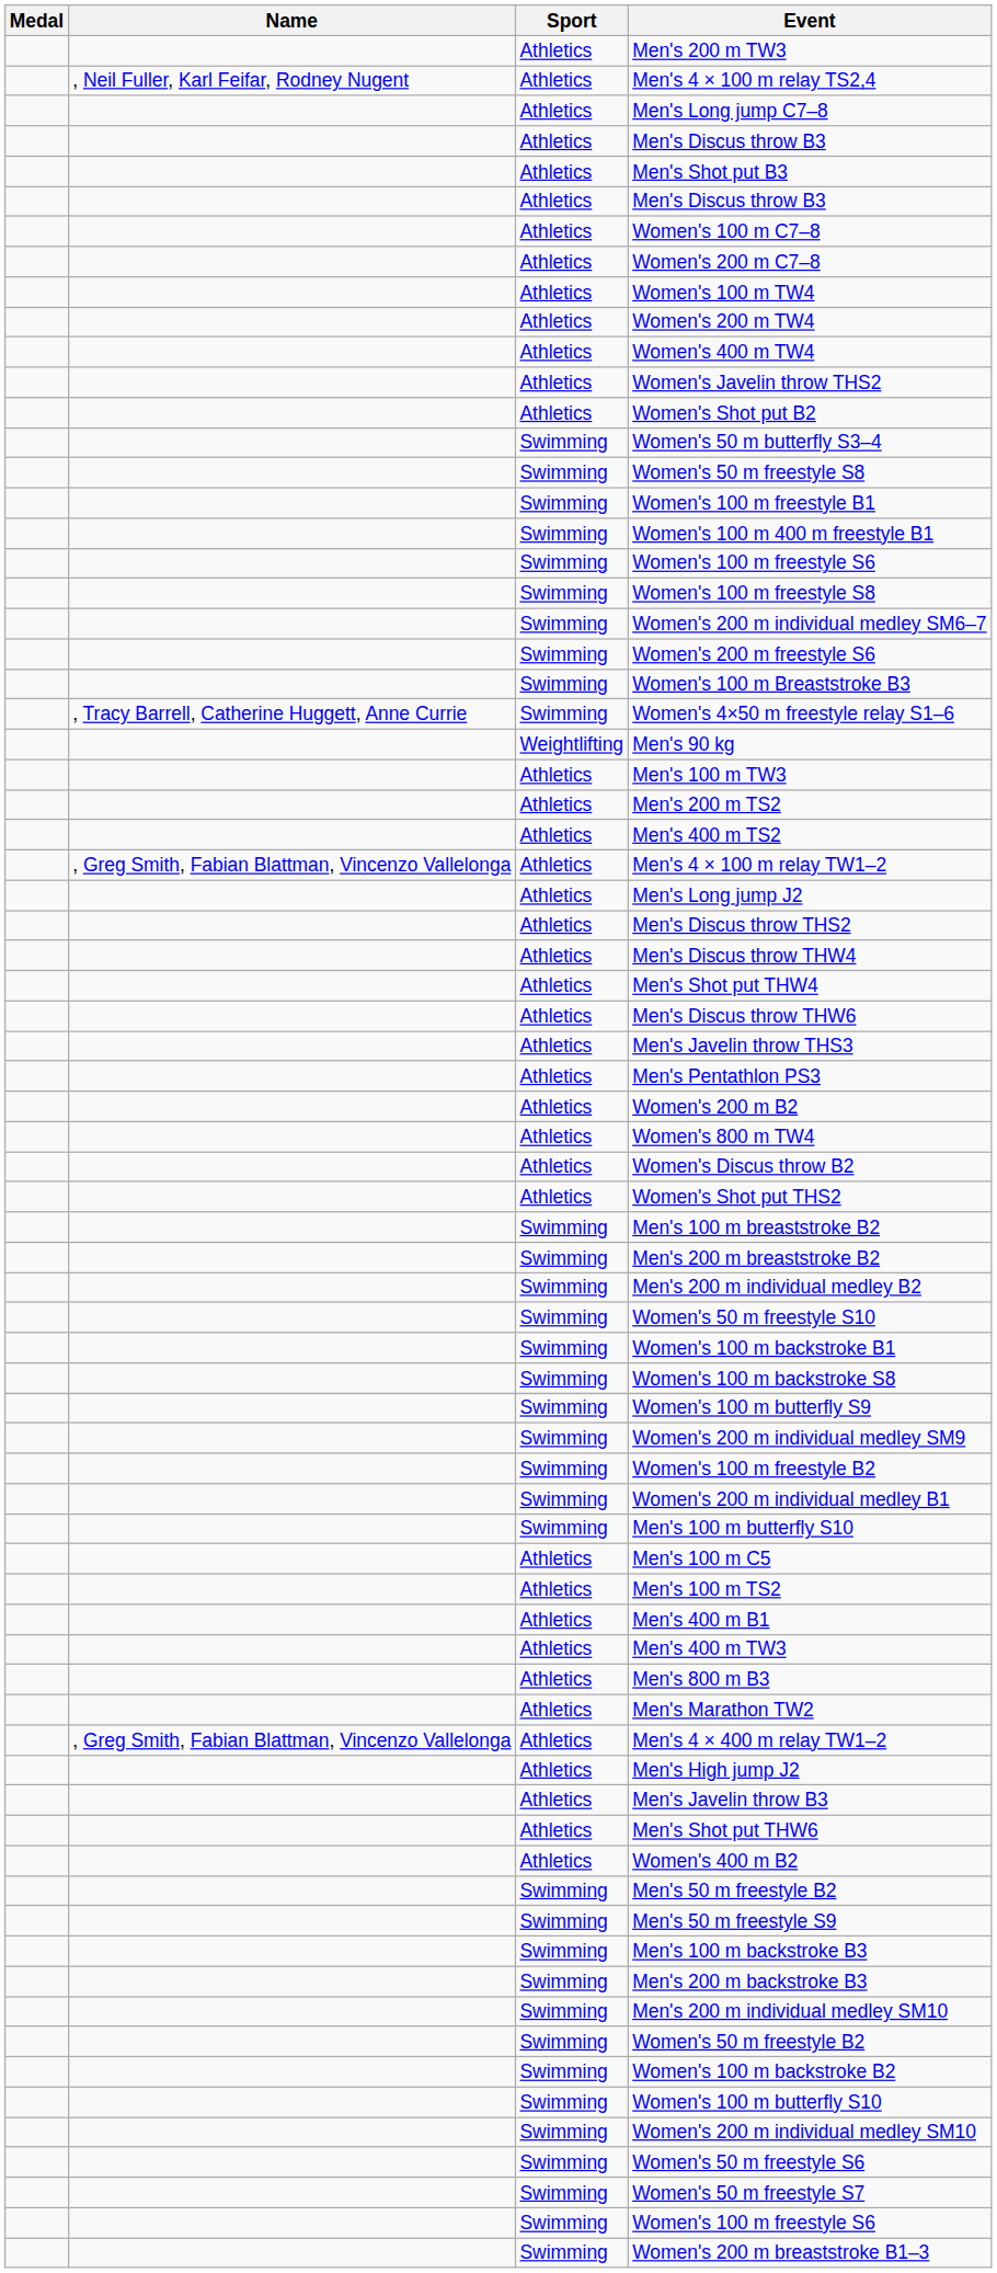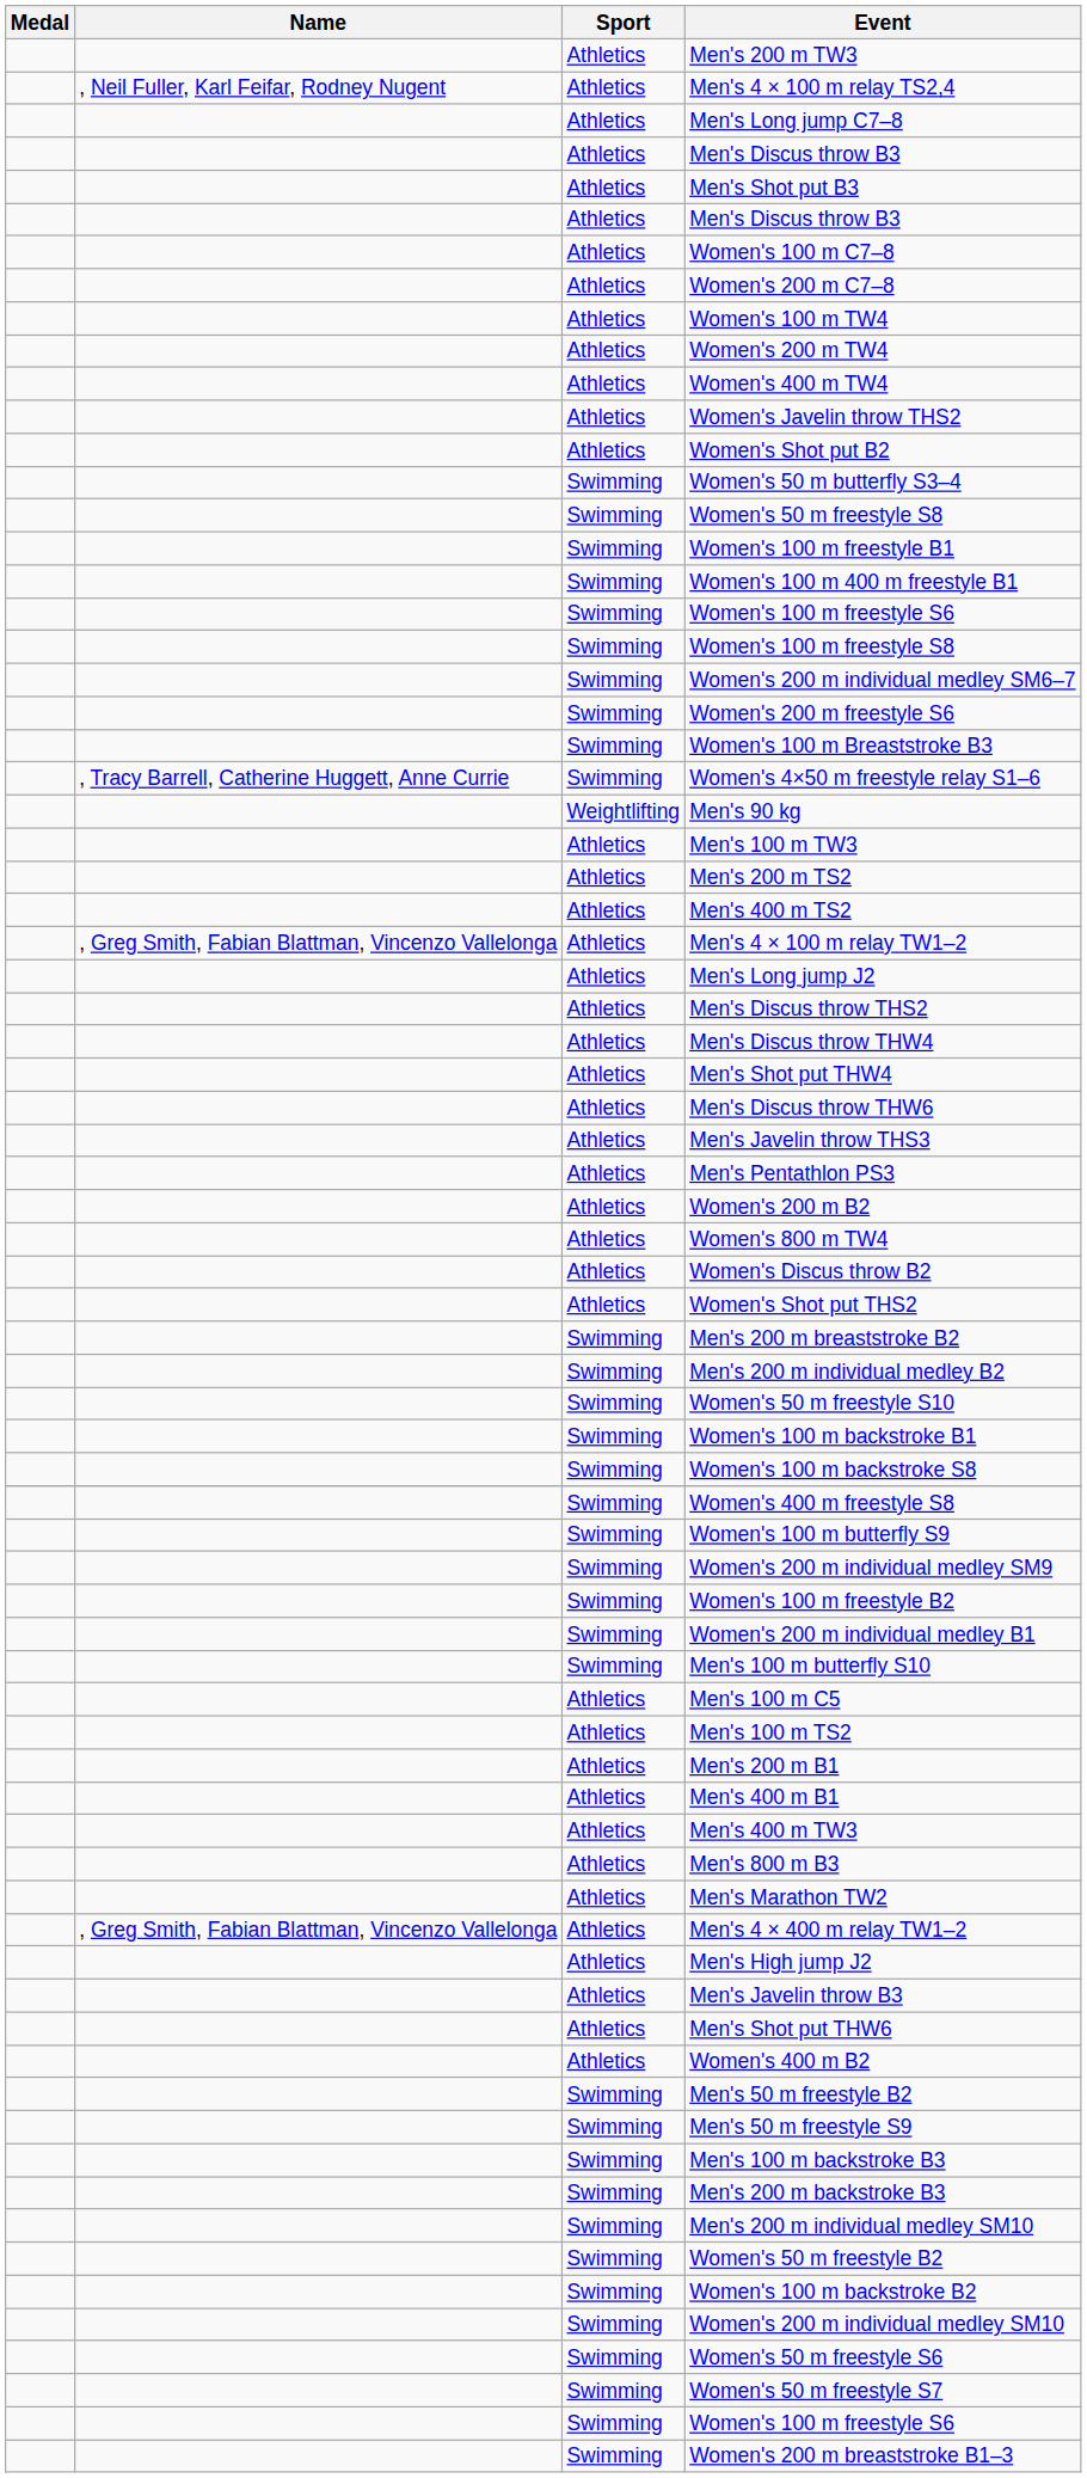 <table class="wikitable sortable" style="font-size:90%">
 <tr>
 <th>Medal</th>
 <th>Name</th>
 <th>Sport</th>
 <th>Event</th>
 </tr>
 <tr>
 <td></td>
 <td></td>
 <td><a href='#'>Athletics</a></td>
 <td><a href='#'>Men's 200 m TW3</a></td>
 </tr>
 <tr>
 <td></td>
 <td>, <a href='#'>Neil Fuller</a>, <a href='#'>Karl Feifar</a>, <a href='#'>Rodney Nugent</a></td>
 <td><a href='#'>Athletics</a></td>
 <td><a href='#'>Men's 4 × 100 m relay TS2,4</a></td>
 </tr>
 <tr>
 <td></td>
 <td></td>
 <td><a href='#'>Athletics</a></td>
 <td><a href='#'>Men's Long jump C7–8</a></td>
 </tr>
 <tr>
 <td></td>
 <td></td>
 <td><a href='#'>Athletics</a></td>
 <td><a href='#'>Men's Discus throw B3</a></td>
 </tr>
 <tr>
 <td></td>
 <td></td>
 <td><a href='#'>Athletics</a></td>
 <td><a href='#'>Men's Shot put B3</a></td>
 </tr>
 <tr>
 <td></td>
 <td></td>
 <td><a href='#'>Athletics</a></td>
 <td><a href='#'>Men's Discus throw B3</a></td>
 </tr>
 <tr>
 <td></td>
 <td></td>
 <td><a href='#'>Athletics</a></td>
 <td><a href='#'>Women's 100 m C7–8</a></td>
 </tr>
 <tr>
 <td></td>
 <td></td>
 <td><a href='#'>Athletics</a></td>
 <td><a href='#'>Women's 200 m C7–8</a></td>
 </tr>
 <tr>
 <td></td>
 <td></td>
 <td><a href='#'>Athletics</a></td>
 <td><a href='#'>Women's 100 m TW4</a></td>
 </tr>
 <tr>
 <td></td>
 <td></td>
 <td><a href='#'>Athletics</a></td>
 <td><a href='#'>Women's 200 m TW4</a></td>
 </tr>
 <tr>
 <td></td>
 <td></td>
 <td><a href='#'>Athletics</a></td>
 <td><a href='#'>Women's 400 m TW4</a></td>
 </tr>
 <tr>
 <td></td>
 <td></td>
 <td><a href='#'>Athletics</a></td>
 <td><a href='#'>Women's Javelin throw THS2</a></td>
 </tr>
 <tr>
 <td></td>
 <td></td>
 <td><a href='#'>Athletics</a></td>
 <td><a href='#'>Women's Shot put B2</a></td>
 </tr>
 <tr>
 <td></td>
 <td></td>
 <td><a href='#'>Swimming</a></td>
 <td><a href='#'>Women's 50 m butterfly S3–4</a></td>
 </tr>
 <tr>
 <td></td>
 <td></td>
 <td><a href='#'>Swimming</a></td>
 <td><a href='#'>Women's 50 m freestyle S8</a></td>
 </tr>
 <tr>
 <td></td>
 <td></td>
 <td><a href='#'>Swimming</a></td>
 <td><a href='#'>Women's 100 m freestyle B1</a></td>
 </tr>
 <tr>
 <td></td>
 <td></td>
 <td><a href='#'>Swimming</a></td>
 <td><a href='#'>Women's 100 m 400 m freestyle B1</a></td>
 </tr>
 <tr>
 <td></td>
 <td></td>
 <td><a href='#'>Swimming</a></td>
 <td><a href='#'>Women's 100 m freestyle S6</a></td>
 </tr>
 <tr>
 <td></td>
 <td></td>
 <td><a href='#'>Swimming</a></td>
 <td><a href='#'>Women's 100 m freestyle S8</a></td>
 </tr>
 <tr>
 <td></td>
 <td></td>
 <td><a href='#'>Swimming</a></td>
 <td><a href='#'>Women's 200 m individual medley SM6–7</a></td>
 </tr>
 <tr>
 <td></td>
 <td></td>
 <td><a href='#'>Swimming</a></td>
 <td><a href='#'>Women's 200 m freestyle S6</a></td>
 </tr>
 <tr>
 <td></td>
 <td></td>
 <td><a href='#'>Swimming</a></td>
 <td><a href='#'>Women's 100 m Breaststroke B3</a></td>
 </tr>
 <tr>
 <td></td>
 <td>, <a href='#'>Tracy Barrell</a>, <a href='#'>Catherine Huggett</a>, <a href='#'>Anne Currie</a></td>
 <td><a href='#'>Swimming</a></td>
 <td><a href='#'>Women's 4×50 m freestyle relay S1–6</a></td>
 </tr>
 <tr>
 <td></td>
 <td></td>
 <td><a href='#'>Weightlifting</a></td>
 <td><a href='#'>Men's 90 kg</a></td>
 </tr>
 <tr>
 <td></td>
 <td></td>
 <td><a href='#'>Athletics</a></td>
 <td><a href='#'>Men's 100 m TW3</a></td>
 </tr>
 <tr>
 <td></td>
 <td></td>
 <td><a href='#'>Athletics</a></td>
 <td><a href='#'>Men's 200 m TS2</a></td>
 </tr>
 <tr>
 <td></td>
 <td></td>
 <td><a href='#'>Athletics</a></td>
 <td><a href='#'>Men's 400 m TS2</a></td>
 </tr>
 <tr>
 <td></td>
 <td>, <a href='#'>Greg Smith</a>, <a href='#'>Fabian Blattman</a>, <a href='#'>Vincenzo Vallelonga</a></td>
 <td><a href='#'>Athletics</a></td>
 <td><a href='#'>Men's 4 × 100 m relay TW1–2</a></td>
 </tr>
 <tr>
 <td></td>
 <td></td>
 <td><a href='#'>Athletics</a></td>
 <td><a href='#'>Men's Long jump J2</a></td>
 </tr>
 <tr>
 <td></td>
 <td></td>
 <td><a href='#'>Athletics</a></td>
 <td><a href='#'>Men's Discus throw THS2</a></td>
 </tr>
 <tr>
 <td></td>
 <td></td>
 <td><a href='#'>Athletics</a></td>
 <td><a href='#'>Men's Discus throw THW4</a></td>
 </tr>
 <tr>
 <td></td>
 <td></td>
 <td><a href='#'>Athletics</a></td>
 <td><a href='#'>Men's Shot put THW4</a></td>
 </tr>
 <tr>
 <td></td>
 <td></td>
 <td><a href='#'>Athletics</a></td>
 <td><a href='#'>Men's Discus throw THW6</a></td>
 </tr>
 <tr>
 <td></td>
 <td></td>
 <td><a href='#'>Athletics</a></td>
 <td><a href='#'>Men's Javelin throw THS3</a></td>
 </tr>
 <tr>
 <td></td>
 <td></td>
 <td><a href='#'>Athletics</a></td>
 <td><a href='#'>Men's Pentathlon PS3</a></td>
 </tr>
 <tr>
 <td></td>
 <td></td>
 <td><a href='#'>Athletics</a></td>
 <td><a href='#'>Women's 200 m B2</a></td>
 </tr>
 <tr>
 <td></td>
 <td></td>
 <td><a href='#'>Athletics</a></td>
 <td><a href='#'>Women's 800 m TW4</a></td>
 </tr>
 <tr>
 <td></td>
 <td></td>
 <td><a href='#'>Athletics</a></td>
 <td><a href='#'>Women's Discus throw B2</a></td>
 </tr>
 <tr>
 <td></td>
 <td></td>
 <td><a href='#'>Athletics</a></td>
 <td><a href='#'>Women's Shot put THS2</a></td>
 </tr>
 <tr>
 <td></td>
 <td></td>
 <td><a href='#'>Swimming</a></td>
-<td><a href='#'>Men's 100 m breaststroke B2</a></td>
-</tr>
-<tr>
-<td></td>
-<td></td>
-<td><a href='#'>Swimming</a></td>
 <td><a href='#'>Men's 200 m breaststroke B2</a></td>
 </tr>
 <tr>
 <td></td>
 <td></td>
 <td><a href='#'>Swimming</a></td>
 <td><a href='#'>Men's 200 m individual medley B2</a></td>
 </tr>
 <tr>
 <td></td>
 <td></td>
 <td><a href='#'>Swimming</a></td>
 <td><a href='#'>Women's 50 m freestyle S10</a></td>
 </tr>
 <tr>
 <td></td>
 <td></td>
 <td><a href='#'>Swimming</a></td>
 <td><a href='#'>Women's 100 m backstroke B1</a></td>
 </tr>
 <tr>
 <td></td>
 <td></td>
 <td><a href='#'>Swimming</a></td>
 <td><a href='#'>Women's 100 m backstroke S8</a></td>
 </tr>
 <tr>
+</tr>
+<tr>
+<td></td>
+<td></td>
+<td><a href='#'>Swimming</a></td>
+<td><a href='#'>Women's 400 m freestyle S8</a></td>
 </tr>
 <tr>
 <td></td>
 <td></td>
 <td><a href='#'>Swimming</a></td>
 <td><a href='#'>Women's 100 m butterfly S9</a></td>
 </tr>
 <tr>
 <td></td>
 <td></td>
 <td><a href='#'>Swimming</a></td>
 <td><a href='#'>Women's 200 m individual medley SM9</a></td>
 </tr>
 <tr>
 <td></td>
 <td></td>
 <td><a href='#'>Swimming</a></td>
 <td><a href='#'>Women's 100 m freestyle B2</a></td>
 </tr>
 <tr>
 <td></td>
 <td></td>
 <td><a href='#'>Swimming</a></td>
 <td><a href='#'>Women's 200 m individual medley B1</a></td>
 </tr>
 <tr>
 <td></td>
 <td></td>
 <td><a href='#'>Swimming</a></td>
 <td><a href='#'>Men's 100 m butterfly S10</a></td>
 </tr>
 <tr>
 <td></td>
 <td></td>
 <td><a href='#'>Athletics</a></td>
 <td><a href='#'>Men's 100 m C5</a></td>
 </tr>
 <tr>
 <td></td>
 <td></td>
 <td><a href='#'>Athletics</a></td>
 <td><a href='#'>Men's 100 m TS2</a></td>
+</tr>
+<tr>
+<td></td>
+<td></td>
+<td><a href='#'>Athletics</a></td>
+<td><a href='#'>Men's 200 m B1</a></td>
 </tr>
 <tr>
 <td></td>
 <td></td>
 <td><a href='#'>Athletics</a></td>
 <td><a href='#'>Men's 400 m B1</a></td>
 </tr>
 <tr>
 <td></td>
 <td></td>
 <td><a href='#'>Athletics</a></td>
 <td><a href='#'>Men's 400 m TW3</a></td>
 </tr>
 <tr>
 <td></td>
 <td></td>
 <td><a href='#'>Athletics</a></td>
 <td><a href='#'>Men's 800 m B3</a></td>
 </tr>
 <tr>
 <td></td>
 <td></td>
 <td><a href='#'>Athletics</a></td>
 <td><a href='#'>Men's Marathon TW2</a></td>
 </tr>
 <tr>
 <td></td>
 <td>, <a href='#'>Greg Smith</a>, <a href='#'>Fabian Blattman</a>, <a href='#'>Vincenzo Vallelonga</a></td>
 <td><a href='#'>Athletics</a></td>
 <td><a href='#'>Men's 4 × 400 m relay TW1–2</a></td>
 </tr>
 <tr>
 <td></td>
 <td></td>
 <td><a href='#'>Athletics</a></td>
 <td><a href='#'>Men's High jump J2</a></td>
 </tr>
 <tr>
 <td></td>
 <td></td>
 <td><a href='#'>Athletics</a></td>
 <td><a href='#'>Men's Javelin throw B3</a></td>
 </tr>
 <tr>
 <td></td>
 <td></td>
 <td><a href='#'>Athletics</a></td>
 <td><a href='#'>Men's Shot put THW6</a></td>
 </tr>
 <tr>
 <td></td>
 <td></td>
 <td><a href='#'>Athletics</a></td>
 <td><a href='#'>Women's 400 m B2</a></td>
 </tr>
 <tr>
 <td></td>
 <td></td>
 <td><a href='#'>Swimming</a></td>
 <td><a href='#'>Men's 50 m freestyle B2</a></td>
 </tr>
 <tr>
 <td></td>
 <td></td>
 <td><a href='#'>Swimming</a></td>
 <td><a href='#'>Men's 50 m freestyle S9</a></td>
 </tr>
 <tr>
 <td></td>
 <td></td>
 <td><a href='#'>Swimming</a></td>
 <td><a href='#'>Men's 100 m backstroke B3</a></td>
 </tr>
 <tr>
 <td></td>
 <td></td>
 <td><a href='#'>Swimming</a></td>
 <td><a href='#'>Men's 200 m backstroke B3</a></td>
 </tr>
 <tr>
 <td></td>
 <td></td>
 <td><a href='#'>Swimming</a></td>
 <td><a href='#'>Men's 200 m individual medley SM10</a></td>
 </tr>
 <tr>
 <td></td>
 <td></td>
 <td><a href='#'>Swimming</a></td>
 <td><a href='#'>Women's 50 m freestyle B2</a></td>
 </tr>
 <tr>
 <td></td>
 <td></td>
 <td><a href='#'>Swimming</a></td>
 <td><a href='#'>Women's 100 m backstroke B2</a></td>
 </tr>
 <tr>
 <td></td>
 <td></td>
 <td><a href='#'>Swimming</a></td>
-<td><a href='#'>Women's 100 m butterfly S10</a></td>
-</tr>
-<tr>
-<td></td>
-<td></td>
-<td><a href='#'>Swimming</a></td>
 <td><a href='#'>Women's 200 m individual medley SM10</a></td>
 </tr>
 <tr>
 <td></td>
 <td></td>
 <td><a href='#'>Swimming</a></td>
 <td><a href='#'>Women's 50 m freestyle S6</a></td>
 </tr>
 <tr>
 <td></td>
 <td></td>
 <td><a href='#'>Swimming</a></td>
 <td><a href='#'>Women's 50 m freestyle S7</a></td>
 </tr>
 <tr>
 <td></td>
 <td></td>
 <td><a href='#'>Swimming</a></td>
 <td><a href='#'>Women's 100 m freestyle S6</a></td>
 </tr>
 <tr>
 <td></td>
 <td></td>
 <td><a href='#'>Swimming</a></td>
 <td><a href='#'>Women's 200 m breaststroke B1–3</a></td>
 </tr>
 </table>
